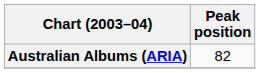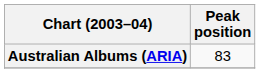 <table class="wikitable sortable plainrowheaders" style="text-align:center">
 <tr>
 <th scope="col">Chart (2003–04)</th>
 <th scope="col">Peak<br>position</th>
 </tr>
 <tr>
 <th scope="row">Australian Albums (<a href='#'>ARIA</a>)</th>
-<td>82</td>
+<td>83</td>
 </tr>
 <tr>
 </tr>
 <tr>
 </tr>
 <tr>
 </tr>
 <tr>
 </tr>
 <tr>
 </tr>
 </table>
